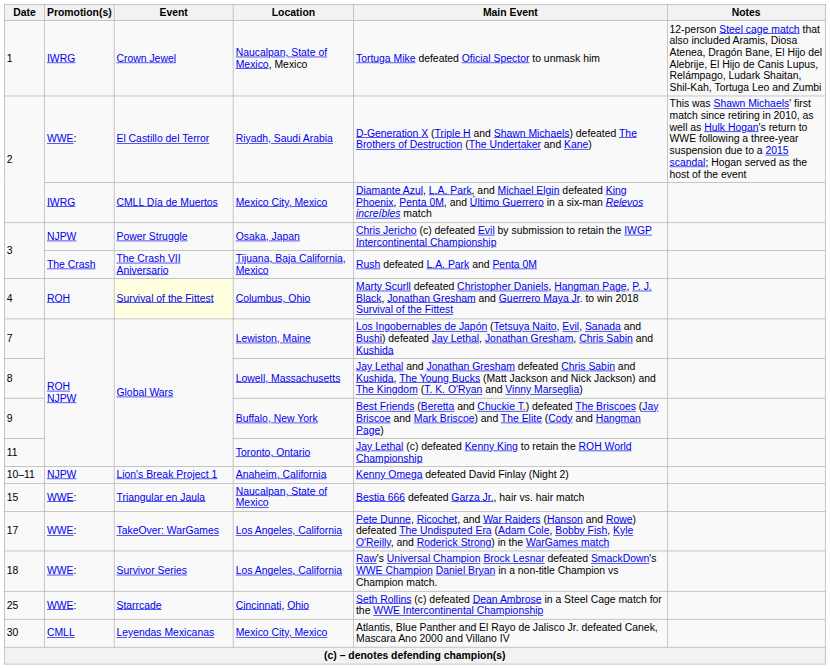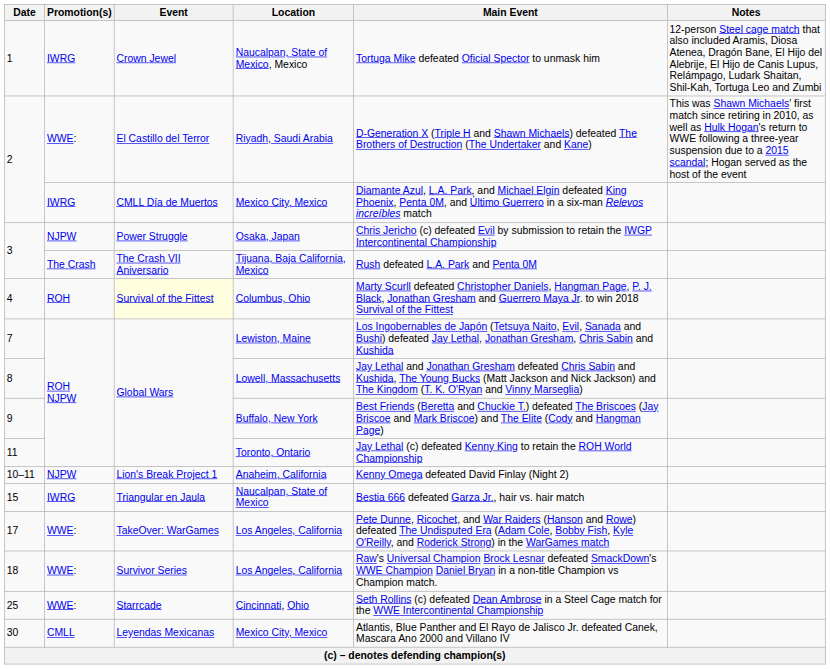 <table class="wikitable" style="width:100%;">
 <tr>
 <th width=5%>Date</th>
 <th width=5%>Promotion(s)</th>
 <th style="width:15%;">Event</th>
 <th style="width:15%;">Location</th>
 <th style="width:40%;">Main Event</th>
 <th style="width:20%;">Notes</th>
 </tr>
 <tr>
 <td>1</td>
 <td><a href='#'>IWRG</a></td>
 <td><a href='#'>Crown Jewel</a></td>
 <td><a href='#'>Naucalpan, State of Mexico</a>, Mexico</td>
 <td><a href='#'>Tortuga Mike</a> defeated <a href='#'>Oficial Spector</a> to unmask him</td>
 <td>12-person <a href='#'>Steel cage match</a> that also included Aramis, Diosa Atenea, Dragón Bane, El Hijo del Alebrije, El Hijo de Canis Lupus, Relámpago, Ludark Shaitan, Shil-Kah, Tortuga Leo and Zumbi</td>
 </tr>
 <tr>
 <td rowspan=2>2</td>
 <td><a href='#'>WWE</a>:<br></td>
 <td><a href='#'>El Castillo del Terror</a></td>
 <td><a href='#'>Riyadh, Saudi Arabia</a></td>
 <td><a href='#'>D-Generation X</a> (<a href='#'>Triple H</a> and <a href='#'>Shawn Michaels</a>) defeated <a href='#'>The Brothers of Destruction</a> (<a href='#'>The Undertaker</a> and <a href='#'>Kane</a>)</td>
 <td>This was <a href='#'>Shawn Michaels</a>' first match since retiring in 2010, as well as <a href='#'>Hulk Hogan</a>'s return to WWE following a three-year suspension due to a <a href='#'>2015 scandal</a>; Hogan served as the host of the event</td>
 </tr>
 <tr>
 <td><a href='#'>IWRG</a></td>
 <td><a href='#'>CMLL Día de Muertos</a></td>
 <td><a href='#'>Mexico City, Mexico</a></td>
 <td><a href='#'>Diamante Azul</a>, <a href='#'>L.A. Park</a>, and <a href='#'>Michael Elgin</a> defeated <a href='#'>King Phoenix</a>, <a href='#'>Penta 0M</a>, and <a href='#'>Último Guerrero</a> in a six-man <em><a href='#'>Relevos increíbles</a></em> match</td>
 <td></td>
 </tr>
 <tr>
 <td rowspan=2>3</td>
 <td><a href='#'>NJPW</a></td>
 <td><a href='#'>Power Struggle</a></td>
 <td><a href='#'>Osaka, Japan</a></td>
 <td><a href='#'>Chris Jericho</a> (c) defeated <a href='#'>Evil</a> by submission	to retain the <a href='#'>IWGP Intercontinental Championship</a></td>
 <td></td>
 </tr>
 <tr>
 <td><a href='#'>The Crash</a></td>
 <td><a href='#'>The Crash VII Aniversario</a></td>
 <td><a href='#'>Tijuana, Baja California, Mexico</a></td>
 <td><a href='#'>Rush</a> defeated <a href='#'>L.A. Park</a> and <a href='#'>Penta 0M</a></td>
 <td></td>
 </tr>
 <tr>
 <td>4</td>
 <td><a href='#'>ROH</a></td>
 <td style="background: lightyellow;"><a href='#'>Survival of the Fittest</a></td>
 <td><a href='#'>Columbus, Ohio</a></td>
 <td><a href='#'>Marty Scurll</a> defeated <a href='#'>Christopher Daniels</a>, <a href='#'>Hangman Page</a>, <a href='#'>P. J. Black</a>, <a href='#'>Jonathan Gresham</a> and <a href='#'>Guerrero Maya Jr</a>. to win 2018 <a href='#'>Survival of the Fittest</a></td>
 <td></td>
 </tr>
 <tr>
 <td>7</td>
 <td rowspan="4"><a href='#'>ROH</a><br> <a href='#'>NJPW</a></td>
 <td rowspan="4"><a href='#'>Global Wars</a></td>
 <td><a href='#'>Lewiston, Maine</a></td>
 <td><a href='#'>Los Ingobernables de Japón</a> (<a href='#'>Tetsuya Naito</a>, <a href='#'>Evil</a>, <a href='#'>Sanada</a> and <a href='#'>Bushi</a>) defeated <a href='#'>Jay Lethal</a>, <a href='#'>Jonathan Gresham</a>, <a href='#'>Chris Sabin</a> and <a href='#'>Kushida</a></td>
 <td></td>
 </tr>
 <tr>
 <td>8</td>
 <td><a href='#'>Lowell, Massachusetts</a></td>
 <td><a href='#'>Jay Lethal</a> and <a href='#'>Jonathan Gresham</a> defeated <a href='#'>Chris Sabin</a> and <a href='#'>Kushida</a>, <a href='#'>The Young Bucks</a> (Matt Jackson and Nick Jackson) and <a href='#'>The Kingdom</a> (<a href='#'>T. K. O'Ryan</a> and <a href='#'>Vinny Marseglia</a>)</td>
 <td></td>
 </tr>
 <tr>
 <td>9</td>
 <td><a href='#'>Buffalo, New York</a></td>
 <td><a href='#'>Best Friends</a> (<a href='#'>Beretta</a> and <a href='#'>Chuckie T.</a>) defeated <a href='#'>The Briscoes</a> (<a href='#'>Jay Briscoe</a> and <a href='#'>Mark Briscoe</a>) and <a href='#'>The Elite</a> (<a href='#'>Cody</a> and <a href='#'>Hangman Page</a>)</td>
 <td></td>
 </tr>
 <tr>
 <td>11</td>
 <td><a href='#'>Toronto, Ontario</a></td>
 <td><a href='#'>Jay Lethal</a> (c) defeated <a href='#'>Kenny King</a> to retain the <a href='#'>ROH World Championship</a></td>
 <td></td>
 </tr>
 <tr>
 <td>10–11</td>
 <td><a href='#'>NJPW</a></td>
 <td><a href='#'>Lion's Break Project 1</a></td>
 <td><a href='#'>Anaheim, California</a></td>
 <td><a href='#'>Kenny Omega</a> defeated David Finlay (Night 2)</td>
 <td></td>
 </tr>
 <tr>
 <td>15</td>
-<td><a href='#'>WWE</a>:<br></td>
+<td><a href='#'>IWRG</a></td>
 <td><a href='#'>Triangular en Jaula</a></td>
 <td><a href='#'>Naucalpan, State of Mexico</a></td>
 <td><a href='#'>Bestia 666</a> defeated <a href='#'>Garza Jr.</a>, hair vs. hair match</td>
 <td></td>
 </tr>
 <tr>
 <td>17</td>
 <td><a href='#'>WWE</a>:<br></td>
 <td><a href='#'>TakeOver: WarGames</a></td>
 <td><a href='#'>Los Angeles, California</a></td>
 <td><a href='#'>Pete Dunne</a>, <a href='#'>Ricochet</a>, and <a href='#'>War Raiders</a> (<a href='#'>Hanson</a> and <a href='#'>Rowe</a>) defeated <a href='#'>The Undisputed Era</a> (<a href='#'>Adam Cole</a>, <a href='#'>Bobby Fish</a>, <a href='#'>Kyle O'Reilly</a>, and <a href='#'>Roderick Strong</a>) in the <a href='#'>WarGames match</a></td>
 <td></td>
 </tr>
 <tr>
 <td>18</td>
 <td><a href='#'>WWE</a>:<br></td>
 <td><a href='#'>Survivor Series</a></td>
 <td><a href='#'>Los Angeles, California</a></td>
 <td><a href='#'>Raw</a>'s <a href='#'>Universal Champion</a> <a href='#'>Brock Lesnar</a> defeated <a href='#'>SmackDown</a>'s <a href='#'>WWE Champion</a> <a href='#'>Daniel Bryan</a> in a non-title Champion vs Champion match.</td>
 <td></td>
 </tr>
 <tr>
 <td>25</td>
 <td><a href='#'>WWE</a>:<br></td>
 <td><a href='#'>Starrcade</a></td>
 <td><a href='#'>Cincinnati</a>, <a href='#'>Ohio</a></td>
 <td><a href='#'>Seth Rollins</a> (c) defeated <a href='#'>Dean Ambrose</a> in a Steel Cage match for the <a href='#'>WWE Intercontinental Championship</a></td>
 <td></td>
 </tr>
 <tr>
 <td>30</td>
 <td><a href='#'>CMLL</a></td>
 <td><a href='#'>Leyendas Mexicanas</a></td>
 <td><a href='#'>Mexico City, Mexico</a></td>
 <td>Atlantis, Blue Panther and El Rayo de Jalisco Jr. defeated Canek, Mascara Ano 2000 and Villano IV</td>
 </tr>
 <tr>
 <th colspan="6">(c) – denotes defending champion(s)</th>
 </tr>
 </table>
